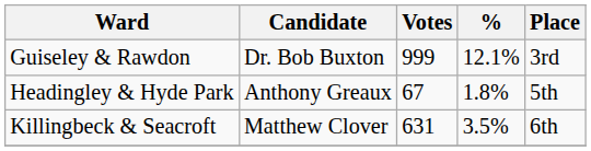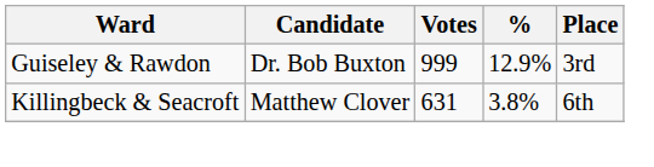 <table class="wikitable">
 <tr>
 <th>Ward</th>
 <th>Candidate</th>
 <th>Votes</th>
 <th>%</th>
 <th>Place</th>
 </tr>
 <tr>
 <td>Guiseley & Rawdon</td>
 <td>Dr. Bob Buxton</td>
 <td>999</td>
-<td>12.1%</td>
+<td>12.9%</td>
 <td>3rd</td>
-</tr>
-<tr>
-<td>Headingley & Hyde Park</td>
-<td>Anthony Greaux</td>
-<td>67</td>
-<td>1.8%</td>
-<td>5th</td>
 </tr>
 <tr>
 <td>Killingbeck & Seacroft</td>
 <td>Matthew Clover</td>
 <td>631</td>
-<td>3.5%</td>
+<td>3.8%</td>
 <td>6th</td>
 </tr>
 <tr>
 </tr>
 </table>
